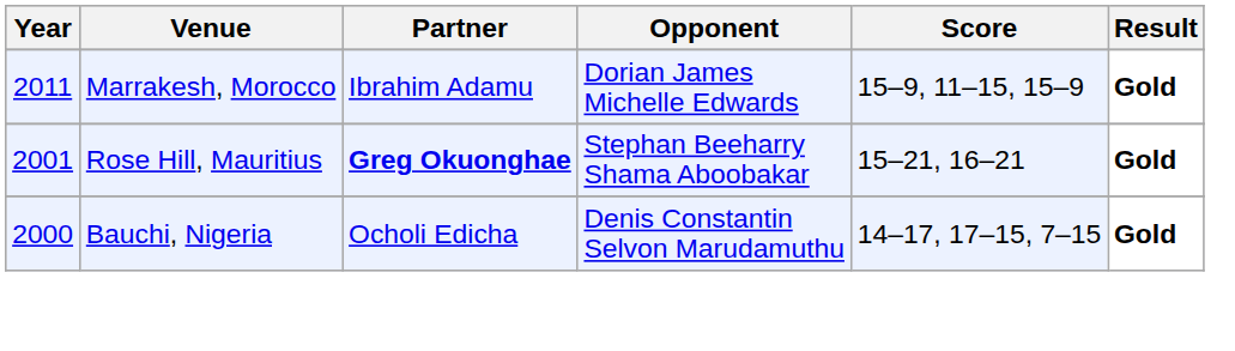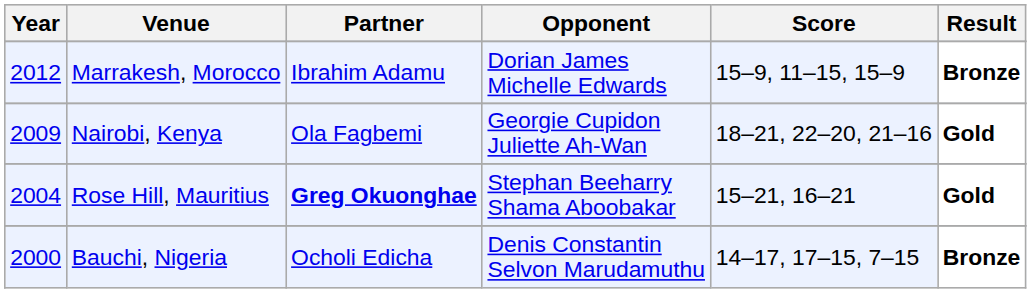 <table class="sortable wikitable" style="font-size: 90%;">
 <tr>
 <th>Year</th>
 <th>Venue</th>
 <th>Partner</th>
 <th>Opponent</th>
 <th>Score</th>
 <th>Result</th>
 </tr>
 <tr>
 </tr>
 <tr style="background:#ECF2FF">
-<td align="center"><a href='#'>2011</a></td>
+<td align="center"><a href='#'>2012</a></td>
 <td align="left"><a href='#'>Marrakesh</a>, <a href='#'>Morocco</a></td>
 <td align="left"> <a href='#'>Ibrahim Adamu</a></td>
 <td align="left"> <a href='#'>Dorian James</a><br> <a href='#'>Michelle Edwards</a></td>
 <td align="left">15–9, 11–15, 15–9</td>
+<td style="text-align:left; background:white"> <strong>Bronze</strong></td>
+</tr>
+<tr>
+</tr>
+<tr style="background:#ECF2FF">
+<td align="center"><a href='#'>2009</a></td>
+<td align="left"><a href='#'>Nairobi</a>, <a href='#'>Kenya</a></td>
+<td align="left"> <a href='#'>Ola Fagbemi</a></td>
+<td align="left"> <a href='#'>Georgie Cupidon</a><br> <a href='#'>Juliette Ah-Wan</a></td>
+<td align="left">18–21, 22–20, 21–16</td>
 <td style="text-align:left; background:white"> <strong>Gold</strong></td>
 </tr>
 <tr>
 </tr>
-<tr>
-</tr>
 <tr style="background:#ECF2FF">
-<td align="center"><a href='#'>2001</a></td>
+<td align="center"><a href='#'>2004</a></td>
 <td align="left"><a href='#'>Rose Hill</a>, <a href='#'>Mauritius</a></td>
 <td align="left"><strong> <a href='#'>Greg Okuonghae</a></strong></td>
 <td align="left"> <a href='#'>Stephan Beeharry</a><br> <a href='#'>Shama Aboobakar</a></td>
 <td align="left">15–21, 16–21</td>
 <td style="text-align:left; background:white"> <strong>Gold</strong></td>
 </tr>
 <tr>
 </tr>
 <tr style="background:#ECF2FF">
 <td align="center"><a href='#'>2000</a></td>
 <td align="left"><a href='#'>Bauchi</a>, <a href='#'>Nigeria</a></td>
 <td align="left"> <a href='#'>Ocholi Edicha</a></td>
 <td align="left"> <a href='#'>Denis Constantin</a><br> <a href='#'>Selvon Marudamuthu</a></td>
 <td align="left">14–17, 17–15, 7–15</td>
-<td style="text-align:left; background:white"> <strong>Gold</strong></td>
+<td style="text-align:left; background:white"> <strong>Bronze</strong></td>
 </tr>
 </table>
